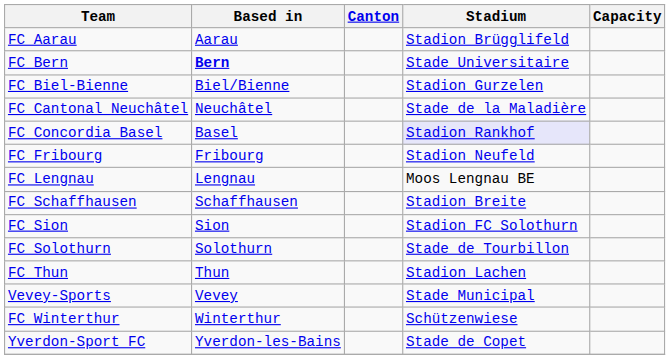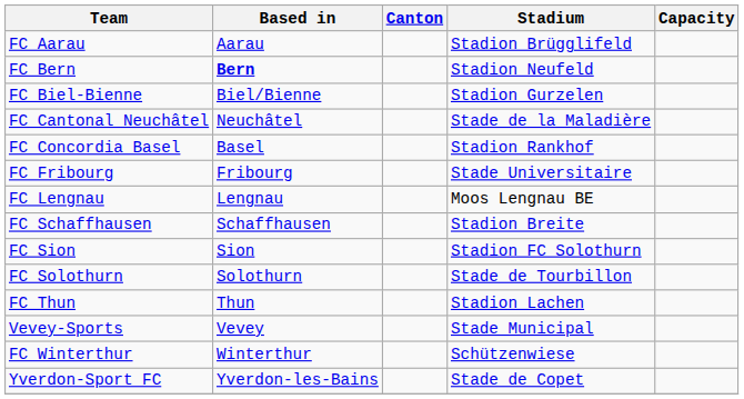 <table class="wikitable sortable" style="text-align: left;">
 <tr>
 <th>Team</th>
 <th>Based in</th>
 <th><a href='#'>Canton</a></th>
 <th>Stadium</th>
 <th>Capacity</th>
 </tr>
 <tr>
 <td><a href='#'>FC Aarau</a></td>
 <td><a href='#'>Aarau</a></td>
 <td></td>
 <td><a href='#'>Stadion Brügglifeld</a></td>
 <td></td>
 </tr>
 <tr>
 <td><a href='#'>FC Bern</a></td>
 <td><strong><a href='#'>Bern</a></strong></td>
 <td></td>
-<td><a href='#'>Stade Universitaire</a></td>
+<td><a href='#'>Stadion Neufeld</a></td>
 <td></td>
 </tr>
 <tr>
 <td><a href='#'>FC Biel-Bienne</a></td>
 <td><a href='#'>Biel/Bienne</a></td>
 <td></td>
 <td><a href='#'>Stadion Gurzelen</a></td>
 <td></td>
 </tr>
 <tr>
 <td><a href='#'>FC Cantonal Neuchâtel</a></td>
 <td><a href='#'>Neuchâtel</a></td>
 <td></td>
 <td><a href='#'>Stade de la Maladière</a></td>
 <td></td>
 </tr>
 <tr>
 <td><a href='#'>FC Concordia Basel</a></td>
 <td><a href='#'>Basel</a></td>
 <td></td>
-<td style="background: lavender;"><a href='#'>Stadion Rankhof</a></td>
+<td><a href='#'>Stadion Rankhof</a></td>
 <td></td>
 </tr>
 <tr>
 <td><a href='#'>FC Fribourg</a></td>
 <td><a href='#'>Fribourg</a></td>
 <td></td>
-<td><a href='#'>Stadion Neufeld</a></td>
+<td><a href='#'>Stade Universitaire</a></td>
 <td></td>
 </tr>
 <tr>
 <td><a href='#'>FC Lengnau</a></td>
 <td><a href='#'>Lengnau</a></td>
 <td></td>
 <td>Moos Lengnau BE</td>
 <td></td>
 </tr>
 <tr>
 <td><a href='#'>FC Schaffhausen</a></td>
 <td><a href='#'>Schaffhausen</a></td>
 <td></td>
 <td><a href='#'>Stadion Breite</a></td>
 <td></td>
 </tr>
 <tr>
 <td><a href='#'>FC Sion</a></td>
 <td><a href='#'>Sion</a></td>
 <td></td>
 <td><a href='#'>Stadion FC Solothurn</a></td>
 <td></td>
 </tr>
 <tr>
 <td><a href='#'>FC Solothurn</a></td>
 <td><a href='#'>Solothurn</a></td>
 <td></td>
 <td><a href='#'>Stade de Tourbillon</a></td>
 <td></td>
 </tr>
 <tr>
 <td><a href='#'>FC Thun</a></td>
 <td><a href='#'>Thun</a></td>
 <td></td>
 <td><a href='#'>Stadion Lachen</a></td>
 <td></td>
 </tr>
 <tr>
 <td><a href='#'>Vevey-Sports</a></td>
 <td><a href='#'>Vevey</a></td>
 <td></td>
 <td><a href='#'>Stade Municipal</a></td>
 <td></td>
 </tr>
 <tr>
 <td><a href='#'>FC Winterthur</a></td>
 <td><a href='#'>Winterthur</a></td>
 <td></td>
 <td><a href='#'>Schützenwiese</a></td>
 <td></td>
 </tr>
 <tr>
 <td><a href='#'>Yverdon-Sport FC</a></td>
 <td><a href='#'>Yverdon-les-Bains</a></td>
 <td></td>
 <td><a href='#'>Stade de Copet</a></td>
 <td></td>
 </tr>
 <tr>
 </tr>
 </table>
